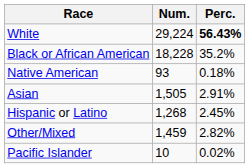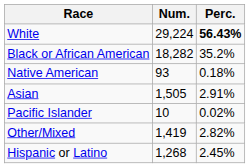 <table class="wikitable">
 <tr>
 <th>Race</th>
 <th>Num.</th>
 <th>Perc.</th>
 </tr>
 <tr>
 <td><a href='#'>White</a></td>
 <td>29,224</td>
 <td><strong>56.43%</strong></td>
 </tr>
 <tr>
 <td><a href='#'>Black or African American</a></td>
-<td>18,228</td>
+<td>18,282</td>
 <td>35.2%</td>
 </tr>
 <tr>
 <td><a href='#'>Native American</a></td>
 <td>93</td>
 <td>0.18%</td>
 </tr>
 <tr>
 <td><a href='#'>Asian</a></td>
 <td>1,505</td>
 <td>2.91%</td>
 </tr>
 <tr>
+<td><a href='#'>Pacific Islander</a></td>
+<td>10</td>
+<td>0.02%</td>
+</tr>
+<tr>
+<td><a href='#'>Other/Mixed</a></td>
+<td>1,419</td>
+<td>2.82%</td>
+</tr>
+<tr>
 <td><a href='#'>Hispanic</a> or <a href='#'>Latino</a></td>
 <td>1,268</td>
 <td>2.45%</td>
 </tr>
-<tr>
-<td><a href='#'>Other/Mixed</a></td>
-<td>1,459</td>
-<td>2.82%</td>
-</tr>
-<tr>
-<td><a href='#'>Pacific Islander</a></td>
-<td>10</td>
-<td>0.02%</td>
-</tr>
 </table>
